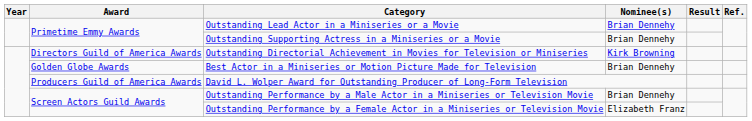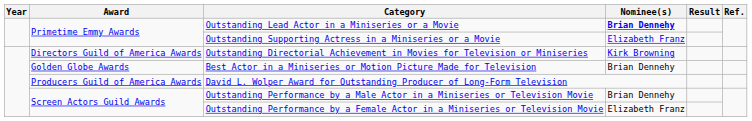 <table class="wikitable plainrowheaders">
 <tr>
 <th>Year</th>
 <th>Award</th>
 <th>Category</th>
 <th>Nominee(s)</th>
 <th>Result</th>
 <th>Ref.</th>
 </tr>
 <tr>
 <td rowspan="2"></td>
 <td rowspan="2"><a href='#'>Primetime Emmy Awards</a></td>
 <td><a href='#'>Outstanding Lead Actor in a Miniseries or a Movie</a></td>
-<td><a href='#'>Brian Dennehy</a></td>
+<td><strong><a href='#'>Brian Dennehy</a></strong></td>
 <td></td>
 <td align="center" rowspan="2"></td>
 </tr>
 <tr>
 <td><a href='#'>Outstanding Supporting Actress in a Miniseries or a Movie</a></td>
-<td>Brian Dennehy</td>
+<td><a href='#'>Elizabeth Franz</a></td>
 <td></td>
 </tr>
 <tr>
 <td rowspan="5"></td>
 <td><a href='#'>Directors Guild of America Awards</a></td>
 <td><a href='#'>Outstanding Directorial Achievement in Movies for Television or Miniseries</a></td>
 <td><a href='#'>Kirk Browning</a></td>
 <td></td>
 <td align="center"></td>
 </tr>
 <tr>
 <td><a href='#'>Golden Globe Awards</a></td>
 <td><a href='#'>Best Actor in a Miniseries or Motion Picture Made for Television</a></td>
 <td>Brian Dennehy</td>
 <td></td>
 <td align="center"></td>
 </tr>
 <tr>
 <td><a href='#'>Producers Guild of America Awards</a></td>
 <td colspan="2"><a href='#'>David L. Wolper Award for Outstanding Producer of Long-Form Television</a></td>
 <td></td>
 <td align="center"></td>
 </tr>
 <tr>
 <td rowspan="2"><a href='#'>Screen Actors Guild Awards</a></td>
 <td><a href='#'>Outstanding Performance by a Male Actor in a Miniseries or Television Movie</a></td>
 <td>Brian Dennehy</td>
 <td></td>
 <td align="center" rowspan="2"></td>
 </tr>
 <tr>
 <td><a href='#'>Outstanding Performance by a Female Actor in a Miniseries or Television Movie</a></td>
 <td>Elizabeth Franz</td>
 <td></td>
 </tr>
 </table>
